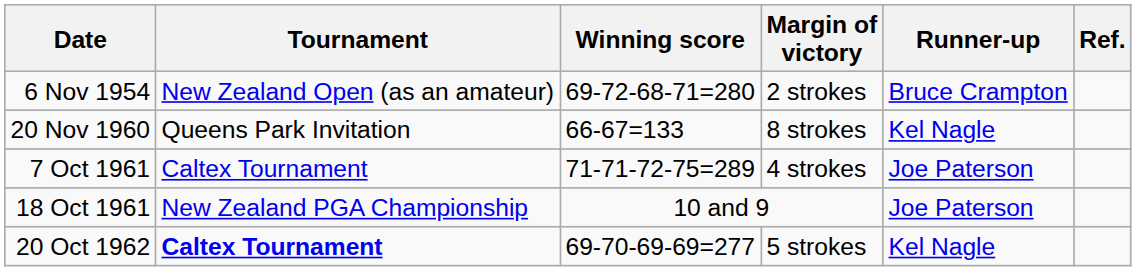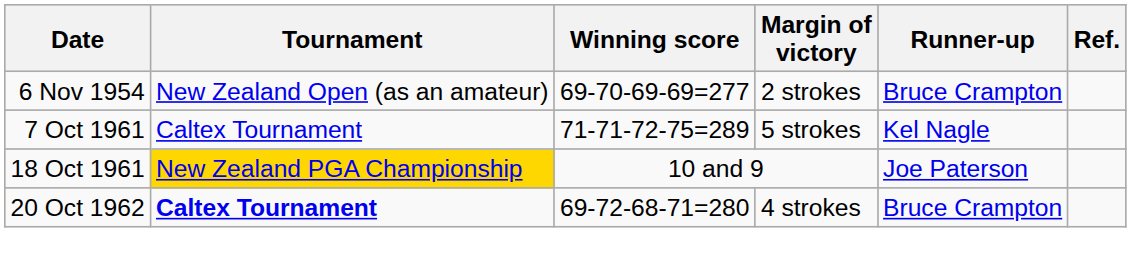 <table class="wikitable" style="font-size:95%;">
 <tr>
 <th>Date</th>
 <th>Tournament</th>
 <th>Winning score</th>
 <th>Margin of<br>victory</th>
 <th>Runner-up</th>
 <th>Ref.</th>
 </tr>
 <tr>
 <td align=right>6 Nov 1954</td>
 <td><a href='#'>New Zealand Open</a> (as an amateur)</td>
-<td>69-72-68-71=280</td>
+<td>69-70-69-69=277</td>
 <td>2 strokes</td>
 <td> <a href='#'>Bruce Crampton</a></td>
-<td></td>
-</tr>
-<tr>
-<td align=right>20 Nov 1960</td>
-<td>Queens Park Invitation</td>
-<td>66-67=133</td>
-<td>8 strokes</td>
-<td> <a href='#'>Kel Nagle</a></td>
 <td></td>
 </tr>
 <tr>
 <td align=right>7 Oct 1961</td>
 <td><a href='#'>Caltex Tournament</a></td>
 <td>71-71-72-75=289</td>
-<td>4 strokes</td>
-<td> <a href='#'>Joe Paterson</a></td>
+<td>5 strokes</td>
+<td> <a href='#'>Kel Nagle</a></td>
 <td></td>
 </tr>
 <tr>
 <td align=right>18 Oct 1961</td>
-<td><a href='#'>New Zealand PGA Championship</a></td>
+<td style="background: gold;"><a href='#'>New Zealand PGA Championship</a></td>
 <td colspan=2 align=center>10 and 9</td>
 <td> <a href='#'>Joe Paterson</a></td>
 <td></td>
 </tr>
 <tr>
 <td align=right>20 Oct 1962</td>
 <td><strong><a href='#'>Caltex Tournament</a></strong></td>
-<td>69-70-69-69=277</td>
-<td>5 strokes</td>
-<td> <a href='#'>Kel Nagle</a></td>
+<td>69-72-68-71=280</td>
+<td>4 strokes</td>
+<td> <a href='#'>Bruce Crampton</a></td>
 <td></td>
 </tr>
 </table>
